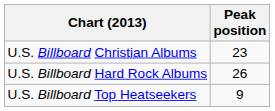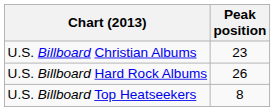 <table class="wikitable sortable">
 <tr>
 <th>Chart (2013)</th>
 <th>Peak<br>position</th>
 </tr>
 <tr>
 <td>U.S. <em><a href='#'>Billboard</a></em> <a href='#'>Christian Albums</a></td>
 <td align="center">23</td>
 </tr>
 <tr>
 <td>U.S. <em>Billboard</em> <a href='#'>Hard Rock Albums</a></td>
 <td align="center">26</td>
 </tr>
 <tr>
 <td>U.S. <em>Billboard</em> <a href='#'>Top Heatseekers</a></td>
-<td align="center">9</td>
+<td align="center">8</td>
 </tr>
 </table>
